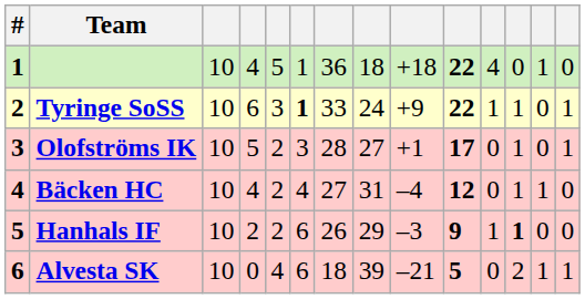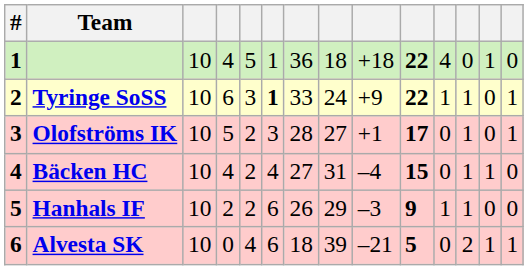 <table class="wikitable sortable">
 <tr>
 <th>#</th>
 <th>Team</th>
 <th></th>
 <th></th>
 <th></th>
 <th></th>
 <th></th>
 <th></th>
 <th></th>
 <th></th>
 <th></th>
 <th></th>
 <th></th>
 <th></th>
 </tr>
 <tr style="background: #D0F0C0;">
 <td><strong>1</strong></td>
 <td></td>
 <td>10</td>
 <td>4</td>
 <td>5</td>
 <td>1</td>
 <td>36</td>
 <td>18</td>
 <td>+18</td>
 <td><strong>22</strong></td>
 <td>4</td>
 <td>0</td>
 <td>1</td>
 <td>0</td>
 </tr>
 <tr style="background: #FFFFCC;">
 <td><strong>2</strong></td>
 <td><strong><a href='#'>Tyringe SoSS</a></strong></td>
 <td>10</td>
 <td>6</td>
 <td>3</td>
 <td><strong>1</strong></td>
 <td>33</td>
 <td>24</td>
 <td>+9</td>
 <td><strong>22</strong></td>
 <td>1</td>
 <td>1</td>
 <td>0</td>
 <td>1</td>
 </tr>
 <tr style="background: #FFCCCC;">
 <td><strong>3</strong></td>
 <td><strong><a href='#'>Olofströms IK</a></strong></td>
 <td>10</td>
 <td>5</td>
 <td>2</td>
 <td>3</td>
 <td>28</td>
 <td>27</td>
 <td>+1</td>
 <td><strong>17</strong></td>
 <td>0</td>
 <td>1</td>
 <td>0</td>
 <td>1</td>
 </tr>
 <tr style="background: #FFCCCC;">
 <td><strong>4</strong></td>
 <td><strong><a href='#'>Bäcken HC</a></strong></td>
 <td>10</td>
 <td>4</td>
 <td>2</td>
 <td>4</td>
 <td>27</td>
 <td>31</td>
 <td>–4</td>
-<td><strong>12</strong></td>
+<td><strong>15</strong></td>
 <td>0</td>
 <td>1</td>
 <td>1</td>
 <td>0</td>
 </tr>
 <tr style="background: #FFCCCC;">
 <td><strong>5</strong></td>
 <td><strong><a href='#'>Hanhals IF</a></strong></td>
 <td>10</td>
 <td>2</td>
 <td>2</td>
 <td>6</td>
 <td>26</td>
 <td>29</td>
 <td>–3</td>
 <td><strong>9</strong></td>
 <td>1</td>
-<td><strong>1</strong></td>
+<td>1</td>
 <td>0</td>
 <td>0</td>
 </tr>
 <tr style="background: #FFCCCC;">
 <td><strong>6</strong></td>
 <td><strong><a href='#'>Alvesta SK</a></strong></td>
 <td>10</td>
 <td>0</td>
 <td>4</td>
 <td>6</td>
 <td>18</td>
 <td>39</td>
 <td>–21</td>
 <td><strong>5</strong></td>
 <td>0</td>
 <td>2</td>
 <td>1</td>
 <td>1</td>
 </tr>
 </table>
